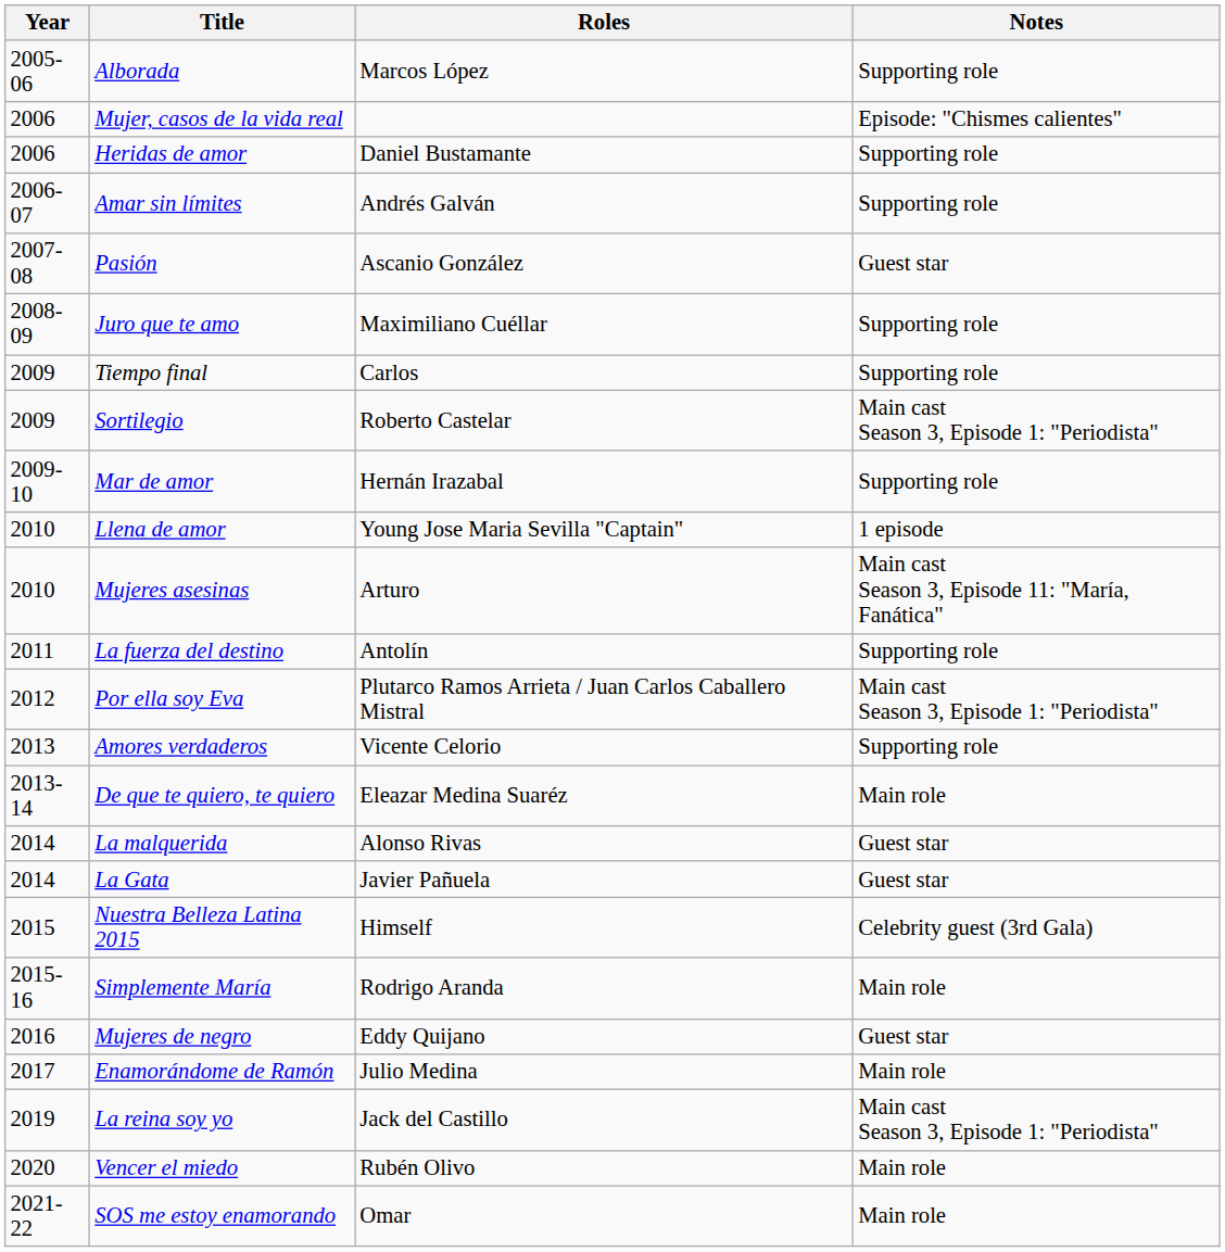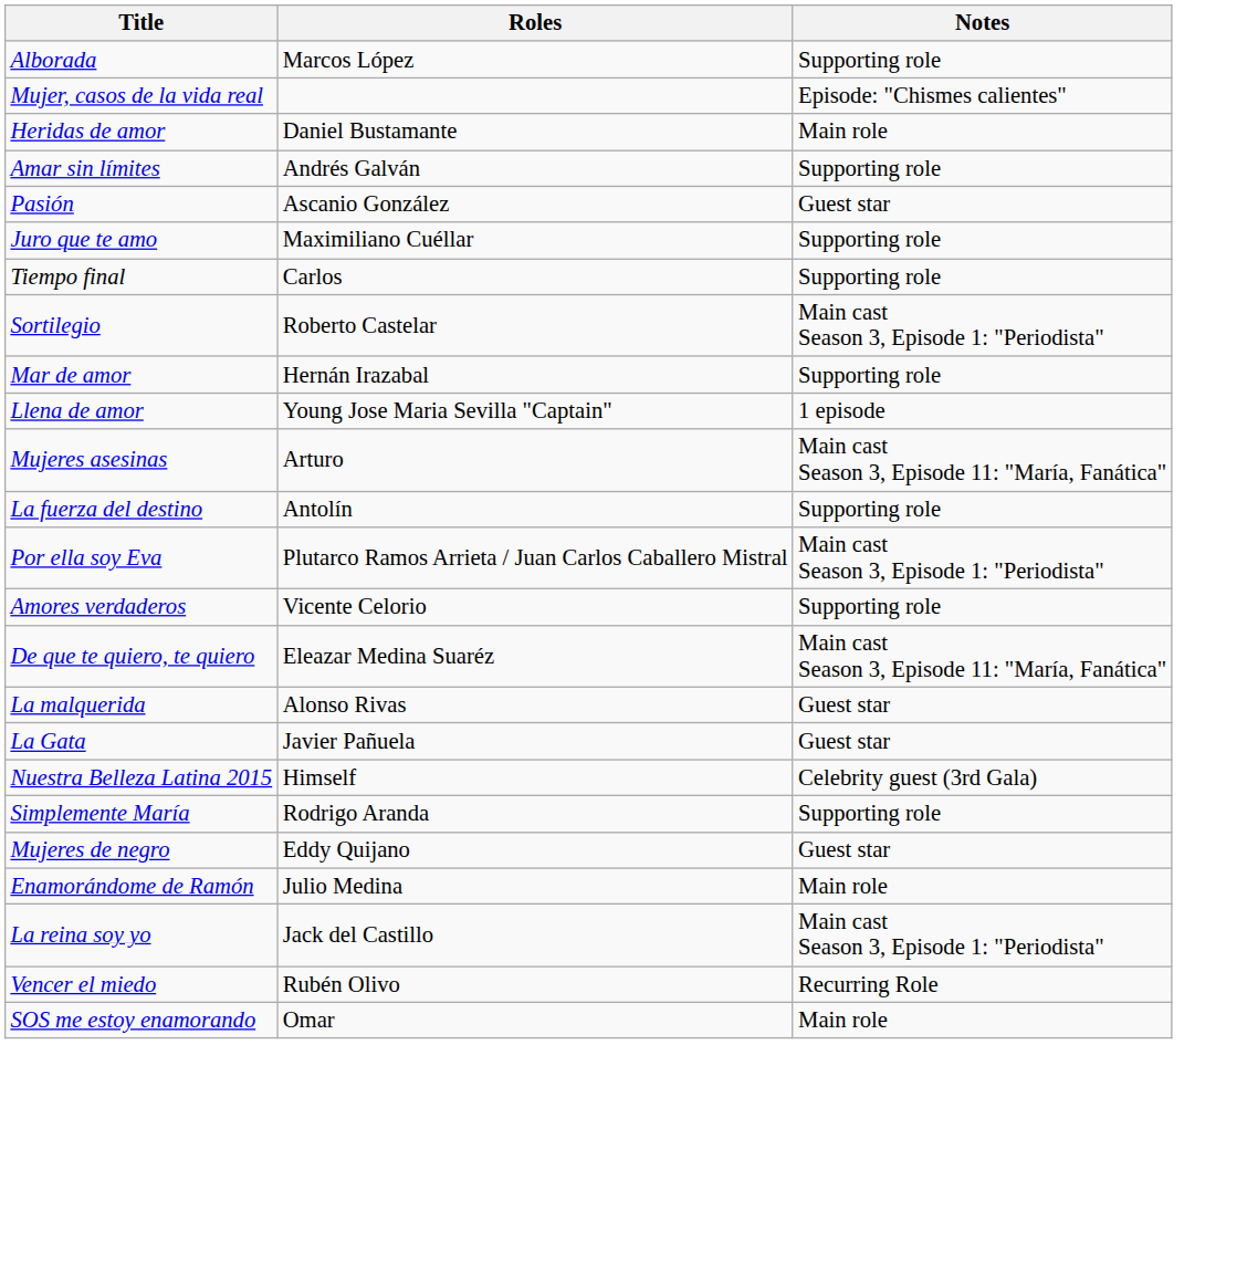 <table class="wikitable">
 <tr>
-<th>Year</th>
 <th>Title</th>
 <th>Roles</th>
 <th>Notes</th>
 </tr>
 <tr>
-<td>2005-06</td>
 <td><em><a href='#'>Alborada</a></em></td>
 <td>Marcos López</td>
 <td>Supporting role</td>
 </tr>
 <tr>
-<td>2006</td>
 <td><em><a href='#'>Mujer, casos de la vida real</a></em></td>
 <td></td>
 <td>Episode: "Chismes calientes"</td>
 </tr>
 <tr>
-<td>2006</td>
 <td><em><a href='#'>Heridas de amor</a></em></td>
 <td>Daniel Bustamante</td>
-<td>Supporting role</td>
+<td>Main role</td>
 </tr>
 <tr>
-<td>2006-07</td>
 <td><em><a href='#'>Amar sin límites</a></em></td>
 <td>Andrés Galván</td>
 <td>Supporting role</td>
 </tr>
 <tr>
-<td>2007-08</td>
 <td><em><a href='#'>Pasión</a></em></td>
 <td>Ascanio González</td>
 <td>Guest star</td>
 </tr>
 <tr>
-<td>2008-09</td>
 <td><em><a href='#'>Juro que te amo</a></em></td>
 <td>Maximiliano Cuéllar</td>
 <td>Supporting role</td>
 </tr>
 <tr>
-<td>2009</td>
 <td><em>Tiempo final</em></td>
 <td>Carlos</td>
 <td>Supporting role</td>
 </tr>
 <tr>
-<td>2009</td>
 <td><em><a href='#'>Sortilegio</a></em></td>
 <td>Roberto Castelar</td>
 <td>Main cast<br>Season 3, Episode 1: "Periodista"</td>
 </tr>
 <tr>
-<td>2009-10</td>
 <td><em><a href='#'>Mar de amor</a></em></td>
 <td>Hernán Irazabal</td>
 <td>Supporting role</td>
 </tr>
 <tr>
-<td>2010</td>
 <td><em><a href='#'>Llena de amor</a></em></td>
 <td>Young Jose Maria Sevilla "Captain"</td>
 <td>1 episode</td>
 </tr>
 <tr>
-<td>2010</td>
 <td><em><a href='#'>Mujeres asesinas</a></em></td>
 <td>Arturo</td>
 <td>Main cast<br>Season 3, Episode 11: "María, Fanática"</td>
 </tr>
 <tr>
-<td>2011</td>
 <td><em><a href='#'>La fuerza del destino</a></em></td>
 <td>Antolín</td>
 <td>Supporting role</td>
 </tr>
 <tr>
-<td>2012</td>
 <td><em><a href='#'>Por ella soy Eva</a></em></td>
 <td>Plutarco Ramos Arrieta / Juan Carlos Caballero Mistral</td>
 <td>Main cast<br>Season 3, Episode 1: "Periodista"</td>
 </tr>
 <tr>
-<td>2013</td>
 <td><em><a href='#'>Amores verdaderos</a></em></td>
 <td>Vicente Celorio</td>
 <td>Supporting role</td>
 </tr>
 <tr>
-<td>2013-14</td>
 <td><em><a href='#'>De que te quiero, te quiero</a></em></td>
 <td>Eleazar Medina Suaréz</td>
-<td>Main role</td>
+<td>Main cast<br>Season 3, Episode 11: "María, Fanática"</td>
 </tr>
 <tr>
-<td>2014</td>
 <td><em><a href='#'>La malquerida</a></em></td>
 <td>Alonso Rivas</td>
 <td>Guest star</td>
 </tr>
 <tr>
-<td>2014</td>
 <td><em><a href='#'>La Gata</a></em></td>
 <td>Javier Pañuela</td>
 <td>Guest star</td>
 </tr>
 <tr>
-<td>2015</td>
 <td><em><a href='#'>Nuestra Belleza Latina 2015</a></em></td>
 <td>Himself</td>
 <td>Celebrity guest (3rd Gala)</td>
 </tr>
 <tr>
-<td>2015-16</td>
 <td><em><a href='#'>Simplemente María</a></em></td>
 <td>Rodrigo Aranda</td>
-<td>Main role</td>
+<td>Supporting role</td>
 </tr>
 <tr>
-<td>2016</td>
 <td><em><a href='#'>Mujeres de negro</a></em></td>
 <td>Eddy Quijano</td>
 <td>Guest star</td>
 </tr>
 <tr>
-<td>2017</td>
 <td><em><a href='#'>Enamorándome de Ramón</a></em></td>
 <td>Julio Medina</td>
 <td>Main role</td>
 </tr>
 <tr>
-<td>2019</td>
 <td><em><a href='#'>La reina soy yo</a></em></td>
 <td>Jack del Castillo</td>
 <td>Main cast<br>Season 3, Episode 1: "Periodista"</td>
 </tr>
 <tr>
-<td>2020</td>
 <td><em><a href='#'>Vencer el miedo</a></em></td>
 <td>Rubén Olivo</td>
-<td>Main role</td>
+<td>Recurring Role</td>
 </tr>
 <tr>
-<td>2021-22</td>
 <td><em><a href='#'>SOS me estoy enamorando</a></em></td>
 <td>Omar</td>
 <td>Main role</td>
 </tr>
 </table>
